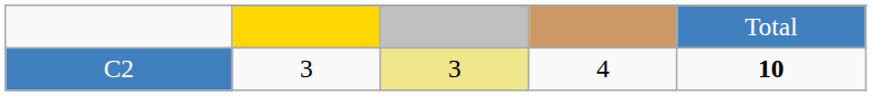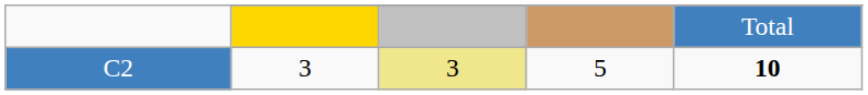 <table class="wikitable"  style="font-size:95%; text-align:center; border:gray solid 1px; width:40%;">
 <tr>
 <td rowspan="2" style="width:3%;"></td>
 </tr>
 <tr>
 <td style="width:2%;" bgcolor=gold></td>
 <td style="width:2%;" bgcolor=silver></td>
 <td style="width:2%;" bgcolor=cc9966></td>
 <td style="width:2%; background-color:#4180be; color:white;">Total</td>
 </tr>
 <tr>
 <td style="background-color:#4180be; color:white;">C2</td>
 <td>3</td>
 <td style="background: khaki;">3</td>
-<td>4</td>
+<td>5</td>
 <td><strong>10</strong></td>
 </tr>
 </table>
